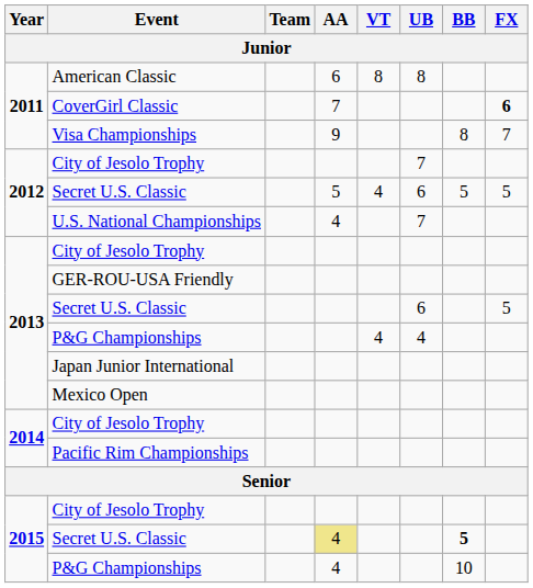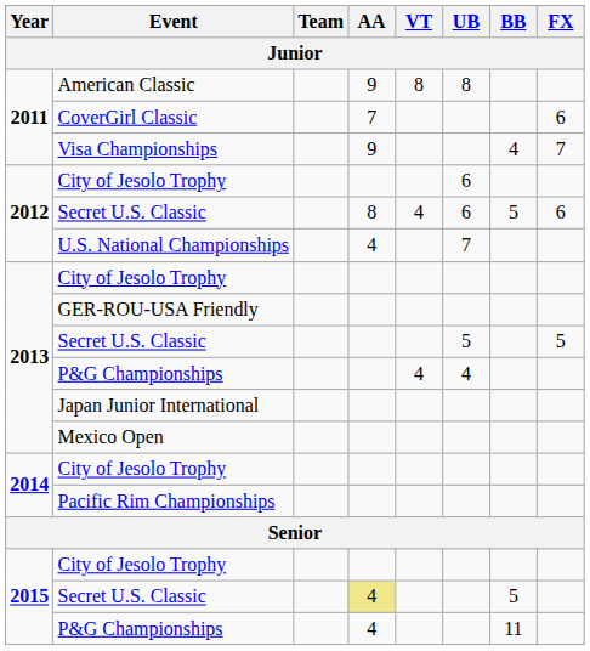 <table class="wikitable" style="text-align:center; font-size:95%;">
 <tr>
 <th align=center>Year</th>
 <th align=center>Event</th>
 <th style="width:30px;">Team</th>
 <th style="width:30px;">AA</th>
 <th style="width:30px;"><a href='#'>VT</a></th>
 <th style="width:30px;"><a href='#'>UB</a></th>
 <th style="width:30px;"><a href='#'>BB</a></th>
 <th style="width:30px;"><a href='#'>FX</a></th>
 </tr>
 <tr>
 <th colspan="8">Junior</th>
 </tr>
 <tr>
 <td rowspan="3"><strong>2011</strong></td>
 <td align=left>American Classic</td>
 <td></td>
-<td>6</td>
+<td>9</td>
 <td>8</td>
 <td>8</td>
 <td></td>
 <td></td>
 </tr>
 <tr>
 <td align=left><a href='#'>CoverGirl Classic</a></td>
 <td></td>
 <td>7</td>
 <td></td>
 <td></td>
 <td></td>
-<td><strong>6</strong></td>
+<td>6</td>
 </tr>
 <tr>
 <td align=left><a href='#'>Visa Championships</a></td>
 <td></td>
 <td>9</td>
 <td></td>
 <td></td>
-<td>8</td>
+<td>4</td>
 <td>7</td>
 </tr>
 <tr>
 <td rowspan="3"><strong>2012</strong></td>
 <td align=left><a href='#'>City of Jesolo Trophy</a></td>
 <td></td>
 <td></td>
 <td></td>
-<td>7</td>
+<td>6</td>
 <td></td>
 <td></td>
 </tr>
 <tr>
 <td align=left><a href='#'>Secret U.S. Classic</a></td>
 <td></td>
-<td>5</td>
+<td>8</td>
 <td>4</td>
 <td>6</td>
 <td>5</td>
-<td>5</td>
+<td>6</td>
 </tr>
 <tr>
 <td align=left><a href='#'>U.S. National Championships</a></td>
 <td></td>
 <td>4</td>
 <td></td>
 <td>7</td>
 <td></td>
 <td></td>
 </tr>
 <tr>
 <td rowspan="6"><strong>2013</strong></td>
 <td align=left><a href='#'>City of Jesolo Trophy</a></td>
 <td></td>
 <td></td>
 <td></td>
 <td></td>
 <td></td>
 <td></td>
 </tr>
 <tr>
 <td align=left>GER-ROU-USA Friendly</td>
 <td></td>
 <td></td>
 <td></td>
 <td></td>
 <td></td>
 <td></td>
 </tr>
 <tr>
 <td align=left><a href='#'>Secret U.S. Classic</a></td>
 <td></td>
 <td></td>
 <td></td>
-<td>6</td>
+<td>5</td>
 <td></td>
 <td>5</td>
 </tr>
 <tr>
 <td align=left><a href='#'>P&G Championships</a></td>
 <td></td>
 <td></td>
 <td>4</td>
 <td>4</td>
 <td></td>
 <td></td>
 </tr>
 <tr>
 <td align=left>Japan Junior International</td>
 <td></td>
 <td></td>
 <td></td>
 <td></td>
 <td></td>
 <td></td>
 </tr>
 <tr>
 <td align=left>Mexico Open</td>
 <td></td>
 <td></td>
 <td></td>
 <td></td>
 <td></td>
 <td></td>
 </tr>
 <tr>
 <td rowspan="2"><strong><a href='#'>2014</a></strong></td>
 <td align=left><a href='#'>City of Jesolo Trophy</a></td>
 <td></td>
 <td></td>
 <td></td>
 <td></td>
 <td></td>
 <td></td>
 </tr>
 <tr>
 <td align=left><a href='#'>Pacific Rim Championships</a></td>
 <td></td>
 <td></td>
 <td></td>
 <td></td>
 <td></td>
 <td></td>
 </tr>
 <tr>
 <th colspan="8">Senior</th>
 </tr>
 <tr>
 <td rowspan="3"><strong><a href='#'>2015</a></strong></td>
 <td align=left><a href='#'>City of Jesolo Trophy</a></td>
 <td></td>
 <td></td>
 <td></td>
 <td></td>
 <td></td>
 <td></td>
 </tr>
 <tr>
 <td align=left><a href='#'>Secret U.S. Classic</a></td>
 <td></td>
 <td style="background: khaki;">4</td>
 <td></td>
 <td></td>
-<td><strong>5</strong></td>
+<td>5</td>
 <td></td>
 </tr>
 <tr>
 <td align=left><a href='#'>P&G Championships</a></td>
 <td></td>
 <td>4</td>
 <td></td>
 <td></td>
-<td>10</td>
+<td>11</td>
 <td></td>
 </tr>
 </table>
